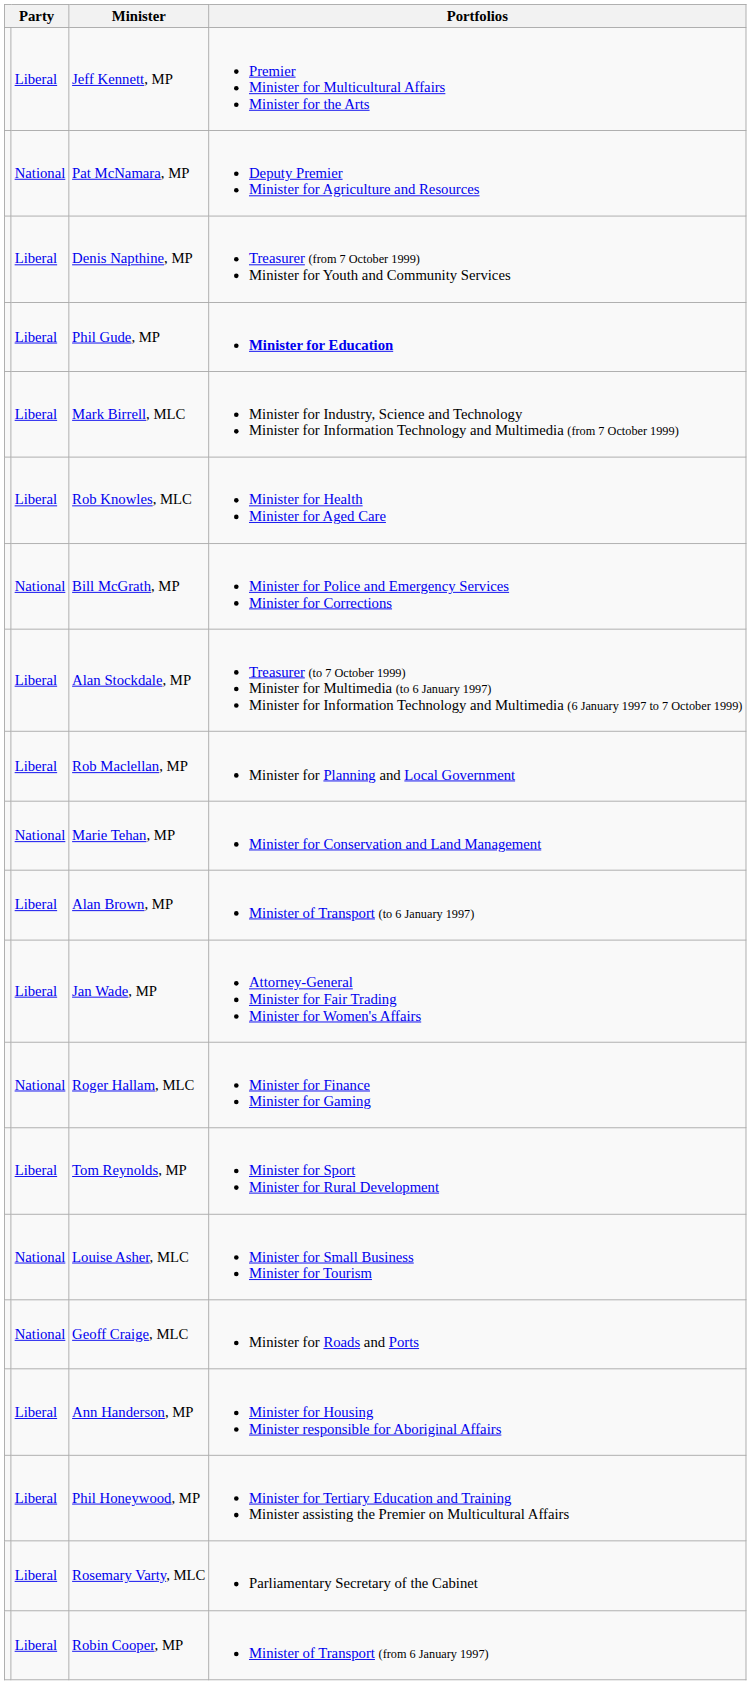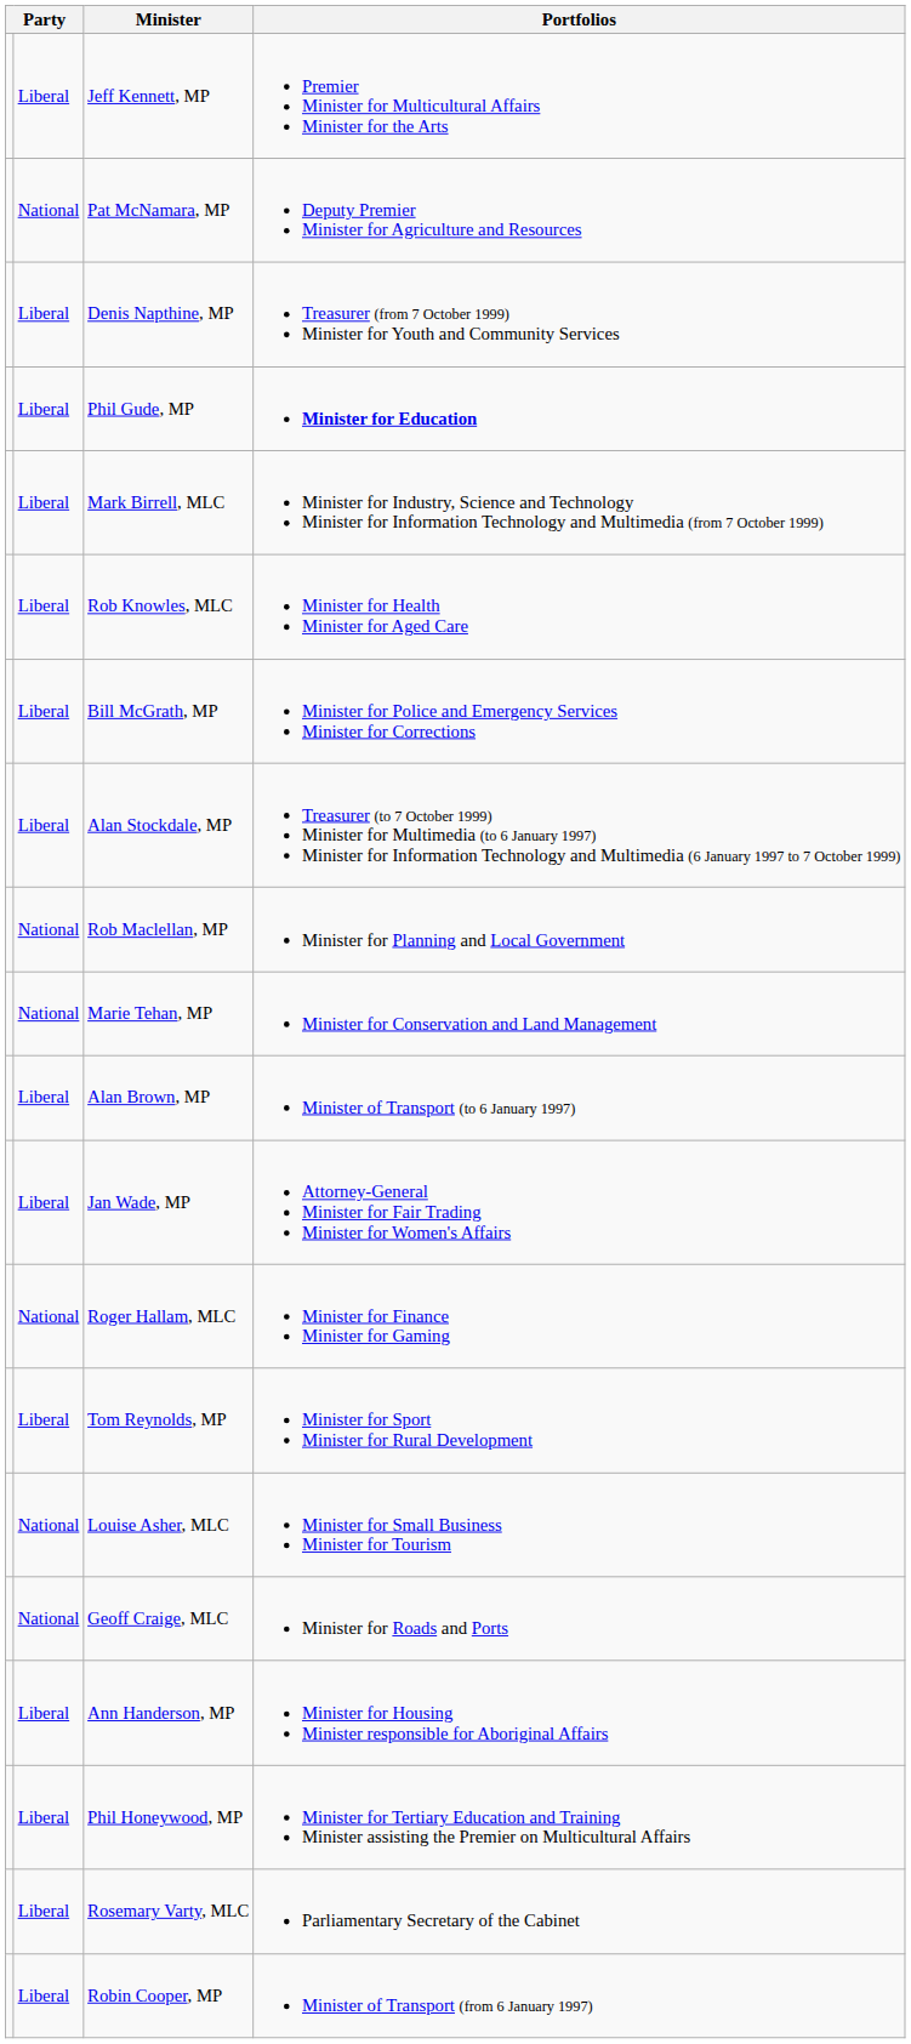 <table class="wikitable">
 <tr>
 <th colspan="2">Party</th>
 <th>Minister</th>
 <th>Portfolios</th>
 </tr>
 <tr>
 <td></td>
 <td><a href='#'>Liberal</a></td>
 <td><a href='#'>Jeff Kennett</a>, MP</td>
 <td><br><ul><li><a href='#'>Premier</a></li><li><a href='#'>Minister for Multicultural Affairs</a></li><li><a href='#'>Minister for the Arts</a></li></ul></td>
 </tr>
 <tr>
 <td></td>
 <td><a href='#'>National</a></td>
 <td><a href='#'>Pat McNamara</a>, MP</td>
 <td><br><ul><li><a href='#'>Deputy Premier</a></li><li><a href='#'>Minister for Agriculture and Resources</a></li></ul></td>
 </tr>
 <tr>
 <td></td>
 <td><a href='#'>Liberal</a></td>
 <td><a href='#'>Denis Napthine</a>, MP</td>
 <td><br><ul><li><a href='#'>Treasurer</a> <small>(from 7 October 1999)</small></li><li>Minister for Youth and Community Services</li></ul></td>
 </tr>
 <tr>
 <td></td>
 <td><a href='#'>Liberal</a></td>
 <td><a href='#'>Phil Gude</a>, MP</td>
 <td><strong><br><ul><li><a href='#'>Minister for Education</a></li></ul></strong></td>
 </tr>
 <tr>
 <td></td>
 <td><a href='#'>Liberal</a></td>
 <td><a href='#'>Mark Birrell</a>, MLC</td>
 <td><br><ul><li>Minister for Industry, Science and Technology</li><li>Minister for Information Technology and Multimedia <small>(from 7 October 1999)</small></li></ul></td>
 </tr>
 <tr>
 <td></td>
 <td><a href='#'>Liberal</a></td>
 <td><a href='#'>Rob Knowles</a>, MLC</td>
 <td><br><ul><li><a href='#'>Minister for Health</a></li><li><a href='#'>Minister for Aged Care</a></li></ul></td>
 </tr>
 <tr>
 <td></td>
-<td><a href='#'>National</a></td>
+<td><a href='#'>Liberal</a></td>
 <td><a href='#'>Bill McGrath</a>, MP</td>
 <td><br><ul><li><a href='#'>Minister for Police and Emergency Services</a></li><li><a href='#'>Minister for Corrections</a></li></ul></td>
 </tr>
 <tr>
 <td></td>
 <td><a href='#'>Liberal</a></td>
 <td><a href='#'>Alan Stockdale</a>, MP</td>
 <td><br><ul><li><a href='#'>Treasurer</a> <small>(to 7 October 1999)</small></li><li>Minister for Multimedia <small>(to 6 January 1997)</small></li><li>Minister for Information Technology and Multimedia <small>(6 January 1997 to 7 October 1999)</small></li></ul></td>
 </tr>
 <tr>
 <td></td>
-<td><a href='#'>Liberal</a></td>
+<td><a href='#'>National</a></td>
 <td><a href='#'>Rob Maclellan</a>, MP</td>
 <td><br><ul><li>Minister for <a href='#'>Planning</a> and <a href='#'>Local Government</a></li></ul></td>
 </tr>
 <tr>
 <td></td>
 <td><a href='#'>National</a></td>
 <td><a href='#'>Marie Tehan</a>, MP</td>
 <td><br><ul><li><a href='#'>Minister for Conservation and Land Management</a></li></ul></td>
 </tr>
 <tr>
 <td></td>
 <td><a href='#'>Liberal</a></td>
 <td><a href='#'>Alan Brown</a>, MP</td>
 <td><br><ul><li><a href='#'>Minister of Transport</a> <small>(to 6 January 1997)</small></li></ul></td>
 </tr>
 <tr>
 <td></td>
 <td><a href='#'>Liberal</a></td>
 <td><a href='#'>Jan Wade</a>, MP</td>
 <td><br><ul><li><a href='#'>Attorney-General</a></li><li><a href='#'>Minister for Fair Trading</a></li><li><a href='#'>Minister for Women's Affairs</a></li></ul></td>
 </tr>
 <tr>
 <td></td>
 <td><a href='#'>National</a></td>
 <td><a href='#'>Roger Hallam</a>, MLC</td>
 <td><br><ul><li><a href='#'>Minister for Finance</a></li><li><a href='#'>Minister for Gaming</a></li></ul></td>
 </tr>
 <tr>
 <td></td>
 <td><a href='#'>Liberal</a></td>
 <td><a href='#'>Tom Reynolds</a>, MP</td>
 <td><br><ul><li><a href='#'>Minister for Sport</a></li><li><a href='#'>Minister for Rural Development</a></li></ul></td>
 </tr>
 <tr>
 <td></td>
 <td><a href='#'>National</a></td>
 <td><a href='#'>Louise Asher</a>, MLC</td>
 <td><br><ul><li><a href='#'>Minister for Small Business</a></li><li><a href='#'>Minister for Tourism</a></li></ul></td>
 </tr>
 <tr>
 <td></td>
 <td><a href='#'>National</a></td>
 <td><a href='#'>Geoff Craige</a>, MLC</td>
 <td><br><ul><li>Minister for <a href='#'>Roads</a> and <a href='#'>Ports</a></li></ul></td>
 </tr>
 <tr>
 <td></td>
 <td><a href='#'>Liberal</a></td>
 <td><a href='#'>Ann Handerson</a>, MP</td>
 <td><br><ul><li><a href='#'>Minister for Housing</a></li><li><a href='#'>Minister responsible for Aboriginal Affairs</a></li></ul></td>
 </tr>
 <tr>
 <td></td>
 <td><a href='#'>Liberal</a></td>
 <td><a href='#'>Phil Honeywood</a>, MP</td>
 <td><br><ul><li><a href='#'>Minister for Tertiary Education and Training</a></li><li>Minister assisting the Premier on Multicultural Affairs</li></ul></td>
 </tr>
 <tr>
 <td></td>
 <td><a href='#'>Liberal</a></td>
 <td><a href='#'>Rosemary Varty</a>, MLC</td>
 <td><br><ul><li>Parliamentary Secretary of the Cabinet</li></ul></td>
 </tr>
 <tr>
 <td></td>
 <td><a href='#'>Liberal</a></td>
 <td><a href='#'>Robin Cooper</a>, MP</td>
 <td><br><ul><li><a href='#'>Minister of Transport</a> <small>(from 6 January 1997)</small></li></ul></td>
 </tr>
 </table>
